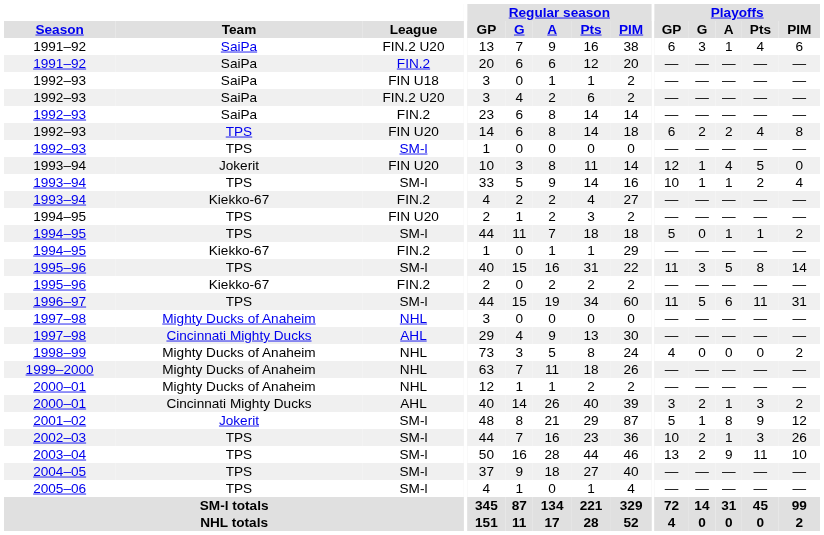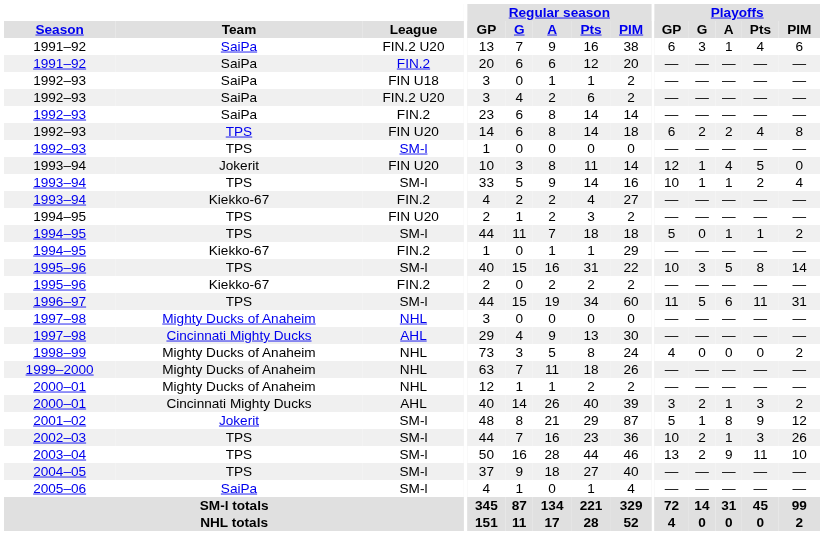 <table border="0" cellpadding="1" cellspacing="0" style="text-align:center; width:60em">
 <tr bgcolor="#e0e0e0">
 <th colspan="3" bgcolor="#ffffff"></th>
 <th rowspan="100" bgcolor="#ffffff"></th>
 <th colspan="5"><a href='#'>Regular season</a></th>
 <th rowspan="100" bgcolor="#ffffff"></th>
 <th colspan="5"><a href='#'>Playoffs</a></th>
 </tr>
 <tr bgcolor="#e0e0e0">
 <th><a href='#'>Season</a></th>
 <th>Team</th>
 <th>League</th>
 <th>GP</th>
 <th><a href='#'>G</a></th>
 <th><a href='#'>A</a></th>
 <th><a href='#'>Pts</a></th>
 <th><a href='#'>PIM</a></th>
 <th>GP</th>
 <th>G</th>
 <th>A</th>
 <th>Pts</th>
 <th>PIM</th>
 </tr>
 <tr>
 <td>1991–92</td>
 <td><a href='#'>SaiPa</a></td>
 <td>FIN.2 U20</td>
 <td>13</td>
 <td>7</td>
 <td>9</td>
 <td>16</td>
 <td>38</td>
 <td>6</td>
 <td>3</td>
 <td>1</td>
 <td>4</td>
 <td>6</td>
 </tr>
 <tr bgcolor="#f0f0f0">
 <td><a href='#'>1991–92</a></td>
 <td>SaiPa</td>
 <td><a href='#'>FIN.2</a></td>
 <td>20</td>
 <td>6</td>
 <td>6</td>
 <td>12</td>
 <td>20</td>
 <td>—</td>
 <td>—</td>
 <td>—</td>
 <td>—</td>
 <td>—</td>
 </tr>
 <tr>
 <td>1992–93</td>
 <td>SaiPa</td>
 <td>FIN U18</td>
 <td>3</td>
 <td>0</td>
 <td>1</td>
 <td>1</td>
 <td>2</td>
 <td>—</td>
 <td>—</td>
 <td>—</td>
 <td>—</td>
 <td>—</td>
 </tr>
 <tr bgcolor="#f0f0f0">
 <td>1992–93</td>
 <td>SaiPa</td>
 <td>FIN.2 U20</td>
 <td>3</td>
 <td>4</td>
 <td>2</td>
 <td>6</td>
 <td>2</td>
 <td>—</td>
 <td>—</td>
 <td>—</td>
 <td>—</td>
 <td>—</td>
 </tr>
 <tr>
 <td><a href='#'>1992–93</a></td>
 <td>SaiPa</td>
 <td>FIN.2</td>
 <td>23</td>
 <td>6</td>
 <td>8</td>
 <td>14</td>
 <td>14</td>
 <td>—</td>
 <td>—</td>
 <td>—</td>
 <td>—</td>
 <td>—</td>
 </tr>
 <tr bgcolor="#f0f0f0">
 <td>1992–93</td>
 <td><a href='#'>TPS</a></td>
 <td>FIN U20</td>
 <td>14</td>
 <td>6</td>
 <td>8</td>
 <td>14</td>
 <td>18</td>
 <td>6</td>
 <td>2</td>
 <td>2</td>
 <td>4</td>
 <td>8</td>
 </tr>
 <tr>
 <td><a href='#'>1992–93</a></td>
 <td>TPS</td>
 <td><a href='#'>SM-l</a></td>
 <td>1</td>
 <td>0</td>
 <td>0</td>
 <td>0</td>
 <td>0</td>
 <td>—</td>
 <td>—</td>
 <td>—</td>
 <td>—</td>
 <td>—</td>
 </tr>
 <tr bgcolor="#f0f0f0">
 <td>1993–94</td>
 <td>Jokerit</td>
 <td>FIN U20</td>
 <td>10</td>
 <td>3</td>
 <td>8</td>
 <td>11</td>
 <td>14</td>
 <td>12</td>
 <td>1</td>
 <td>4</td>
 <td>5</td>
 <td>0</td>
 </tr>
 <tr>
 <td><a href='#'>1993–94</a></td>
 <td>TPS</td>
 <td>SM-l</td>
 <td>33</td>
 <td>5</td>
 <td>9</td>
 <td>14</td>
 <td>16</td>
 <td>10</td>
 <td>1</td>
 <td>1</td>
 <td>2</td>
 <td>4</td>
 </tr>
 <tr bgcolor="#f0f0f0">
 <td><a href='#'>1993–94</a></td>
 <td>Kiekko-67</td>
 <td>FIN.2</td>
 <td>4</td>
 <td>2</td>
 <td>2</td>
 <td>4</td>
 <td>27</td>
 <td>—</td>
 <td>—</td>
 <td>—</td>
 <td>—</td>
 <td>—</td>
 </tr>
 <tr>
 <td>1994–95</td>
 <td>TPS</td>
 <td>FIN U20</td>
 <td>2</td>
 <td>1</td>
 <td>2</td>
 <td>3</td>
 <td>2</td>
 <td>—</td>
 <td>—</td>
 <td>—</td>
 <td>—</td>
 <td>—</td>
 </tr>
 <tr bgcolor="#f0f0f0">
 <td><a href='#'>1994–95</a></td>
 <td>TPS</td>
 <td>SM-l</td>
 <td>44</td>
 <td>11</td>
 <td>7</td>
 <td>18</td>
 <td>18</td>
 <td>5</td>
 <td>0</td>
 <td>1</td>
 <td>1</td>
 <td>2</td>
 </tr>
 <tr>
 <td><a href='#'>1994–95</a></td>
 <td>Kiekko-67</td>
 <td>FIN.2</td>
 <td>1</td>
 <td>0</td>
 <td>1</td>
 <td>1</td>
 <td>29</td>
 <td>—</td>
 <td>—</td>
 <td>—</td>
 <td>—</td>
 <td>—</td>
 </tr>
 <tr bgcolor="#f0f0f0">
 <td><a href='#'>1995–96</a></td>
 <td>TPS</td>
 <td>SM-l</td>
 <td>40</td>
 <td>15</td>
 <td>16</td>
 <td>31</td>
 <td>22</td>
-<td>11</td>
+<td>10</td>
 <td>3</td>
 <td>5</td>
 <td>8</td>
 <td>14</td>
 </tr>
 <tr>
 <td><a href='#'>1995–96</a></td>
 <td>Kiekko-67</td>
 <td>FIN.2</td>
 <td>2</td>
 <td>0</td>
 <td>2</td>
 <td>2</td>
 <td>2</td>
 <td>—</td>
 <td>—</td>
 <td>—</td>
 <td>—</td>
 <td>—</td>
 </tr>
 <tr bgcolor="#f0f0f0">
 <td><a href='#'>1996–97</a></td>
 <td>TPS</td>
 <td>SM-l</td>
 <td>44</td>
 <td>15</td>
 <td>19</td>
 <td>34</td>
 <td>60</td>
 <td>11</td>
 <td>5</td>
 <td>6</td>
 <td>11</td>
 <td>31</td>
 </tr>
 <tr>
 <td><a href='#'>1997–98</a></td>
 <td><a href='#'>Mighty Ducks of Anaheim</a></td>
 <td><a href='#'>NHL</a></td>
 <td>3</td>
 <td>0</td>
 <td>0</td>
 <td>0</td>
 <td>0</td>
 <td>—</td>
 <td>—</td>
 <td>—</td>
 <td>—</td>
 <td>—</td>
 </tr>
 <tr bgcolor="#f0f0f0">
 <td><a href='#'>1997–98</a></td>
 <td><a href='#'>Cincinnati Mighty Ducks</a></td>
 <td><a href='#'>AHL</a></td>
 <td>29</td>
 <td>4</td>
 <td>9</td>
 <td>13</td>
 <td>30</td>
 <td>—</td>
 <td>—</td>
 <td>—</td>
 <td>—</td>
 <td>—</td>
 </tr>
 <tr>
 <td><a href='#'>1998–99</a></td>
 <td>Mighty Ducks of Anaheim</td>
 <td>NHL</td>
 <td>73</td>
 <td>3</td>
 <td>5</td>
 <td>8</td>
 <td>24</td>
 <td>4</td>
 <td>0</td>
 <td>0</td>
 <td>0</td>
 <td>2</td>
 </tr>
 <tr bgcolor="#f0f0f0">
 <td><a href='#'>1999–2000</a></td>
 <td>Mighty Ducks of Anaheim</td>
 <td>NHL</td>
 <td>63</td>
 <td>7</td>
 <td>11</td>
 <td>18</td>
 <td>26</td>
 <td>—</td>
 <td>—</td>
 <td>—</td>
 <td>—</td>
 <td>—</td>
 </tr>
 <tr>
 <td><a href='#'>2000–01</a></td>
 <td>Mighty Ducks of Anaheim</td>
 <td>NHL</td>
 <td>12</td>
 <td>1</td>
 <td>1</td>
 <td>2</td>
 <td>2</td>
 <td>—</td>
 <td>—</td>
 <td>—</td>
 <td>—</td>
 <td>—</td>
 </tr>
 <tr bgcolor="#f0f0f0">
 <td><a href='#'>2000–01</a></td>
 <td>Cincinnati Mighty Ducks</td>
 <td>AHL</td>
 <td>40</td>
 <td>14</td>
 <td>26</td>
 <td>40</td>
 <td>39</td>
 <td>3</td>
 <td>2</td>
 <td>1</td>
 <td>3</td>
 <td>2</td>
 </tr>
 <tr>
 <td><a href='#'>2001–02</a></td>
 <td><a href='#'>Jokerit</a></td>
 <td>SM-l</td>
 <td>48</td>
 <td>8</td>
 <td>21</td>
 <td>29</td>
 <td>87</td>
 <td>5</td>
 <td>1</td>
 <td>8</td>
 <td>9</td>
 <td>12</td>
 </tr>
 <tr bgcolor="#f0f0f0">
 <td><a href='#'>2002–03</a></td>
 <td>TPS</td>
 <td>SM-l</td>
 <td>44</td>
 <td>7</td>
 <td>16</td>
 <td>23</td>
 <td>36</td>
 <td>10</td>
 <td>2</td>
 <td>1</td>
 <td>3</td>
 <td>26</td>
 </tr>
 <tr>
 <td><a href='#'>2003–04</a></td>
 <td>TPS</td>
 <td>SM-l</td>
 <td>50</td>
 <td>16</td>
 <td>28</td>
 <td>44</td>
 <td>46</td>
 <td>13</td>
 <td>2</td>
 <td>9</td>
 <td>11</td>
 <td>10</td>
 </tr>
 <tr bgcolor="#f0f0f0">
 <td><a href='#'>2004–05</a></td>
 <td>TPS</td>
 <td>SM-l</td>
 <td>37</td>
 <td>9</td>
 <td>18</td>
 <td>27</td>
 <td>40</td>
 <td>—</td>
 <td>—</td>
 <td>—</td>
 <td>—</td>
 <td>—</td>
 </tr>
 <tr>
 <td><a href='#'>2005–06</a></td>
-<td>TPS</td>
+<td><a href='#'>SaiPa</a></td>
 <td>SM-l</td>
 <td>4</td>
 <td>1</td>
 <td>0</td>
 <td>1</td>
 <td>4</td>
 <td>—</td>
 <td>—</td>
 <td>—</td>
 <td>—</td>
 <td>—</td>
 </tr>
 <tr bgcolor="#e0e0e0">
 <th colspan="3">SM-l totals</th>
 <th>345</th>
 <th>87</th>
 <th>134</th>
 <th>221</th>
 <th>329</th>
 <th>72</th>
 <th>14</th>
 <th>31</th>
 <th>45</th>
 <th>99</th>
 </tr>
 <tr bgcolor="#e0e0e0">
 <th colspan="3">NHL totals</th>
 <th>151</th>
 <th>11</th>
 <th>17</th>
 <th>28</th>
 <th>52</th>
 <th>4</th>
 <th>0</th>
 <th>0</th>
 <th>0</th>
 <th>2</th>
 </tr>
 </table>
